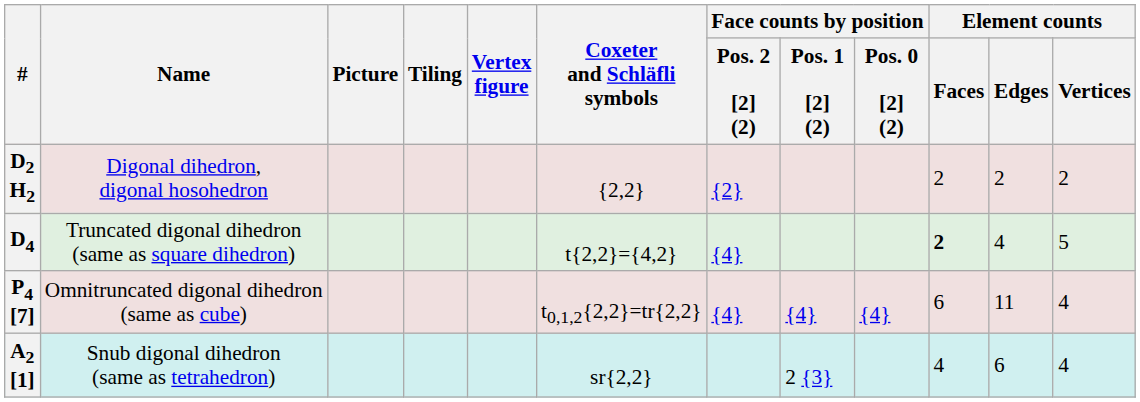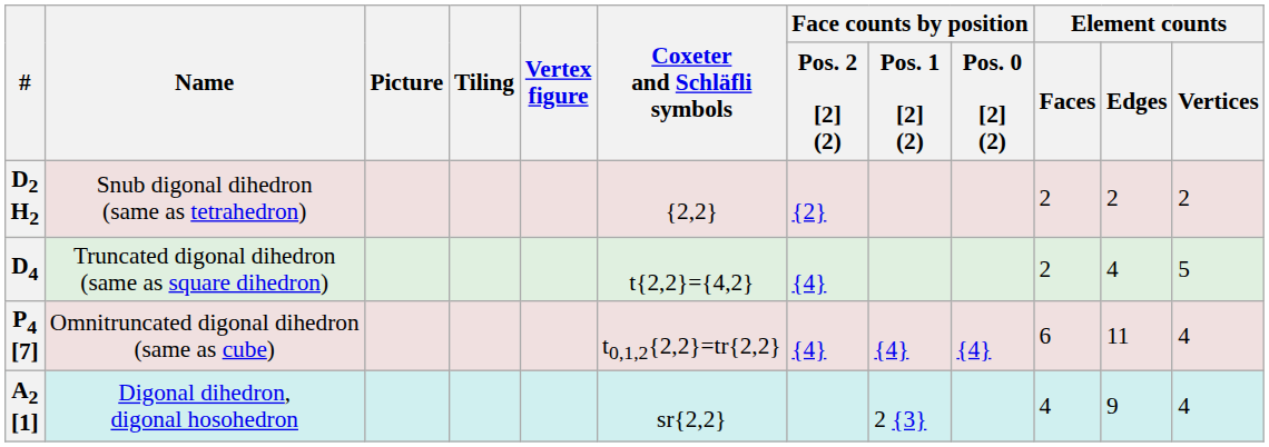 <table class="wikitable">
 <tr>
 <th rowspan=2>#</th>
 <th rowspan=2>Name</th>
 <th rowspan=2>Picture</th>
 <th rowspan=2>Tiling</th>
 <th rowspan=2><a href='#'>Vertex<br>figure</a></th>
 <th rowspan=2><a href='#'>Coxeter</a><br>and <a href='#'>Schläfli</a><br>symbols</th>
 <th colspan=3>Face counts by position</th>
 <th colspan=3>Element counts</th>
 </tr>
 <tr>
 <th>Pos. 2<br><br>[2]<br>(2)</th>
 <th>Pos. 1<br><br>[2]<br>(2)</th>
 <th>Pos. 0<br><br>[2]<br>(2)</th>
 <th>Faces</th>
 <th>Edges</th>
 <th>Vertices</th>
 </tr>
 <tr bgcolor="#f0e0e0">
 <th>D<sub>2</sub><br>H<sub>2</sub></th>
-<td align=center><a href='#'>Digonal dihedron</a>,<br><a href='#'>digonal hosohedron</a></td>
+<td align=center>Snub digonal dihedron<br>(same as <a href='#'>tetrahedron</a>)</td>
 <td></td>
 <td></td>
 <td></td>
 <td align=center><br>{2,2}</td>
 <td><br><a href='#'>{2}</a></td>
 <td></td>
 <td></td>
 <td>2</td>
 <td>2</td>
 <td>2</td>
 </tr>
 <tr bgcolor="#e0f0e0">
 <th>D<sub>4</sub></th>
 <td align=center>Truncated digonal dihedron<br>(same as <a href='#'>square dihedron</a>)</td>
 <td></td>
 <td></td>
 <td></td>
 <td align=center><br>t{2,2}={4,2}</td>
 <td><br><a href='#'>{4}</a></td>
 <td></td>
 <td></td>
-<td><strong>2</strong></td>
+<td>2</td>
 <td>4</td>
 <td>5</td>
 </tr>
 <tr bgcolor="#f0e0e0">
 <th>P<sub>4</sub><br>[7]</th>
 <td align=center>Omnitruncated digonal dihedron<br>(same as <a href='#'>cube</a>)</td>
 <td></td>
 <td></td>
 <td></td>
 <td align=center><br>t<sub>0,1,2</sub>{2,2}=tr{2,2}</td>
 <td><br><a href='#'>{4}</a></td>
 <td><br><a href='#'>{4}</a></td>
 <td><br><a href='#'>{4}</a></td>
 <td>6</td>
 <td>11</td>
 <td>4</td>
 </tr>
 <tr bgcolor="#d0f0f0">
 <th>A<sub>2</sub><br>[1]</th>
-<td align=center>Snub digonal dihedron<br>(same as <a href='#'>tetrahedron</a>)</td>
+<td align=center><a href='#'>Digonal dihedron</a>,<br><a href='#'>digonal hosohedron</a></td>
 <td></td>
 <td></td>
 <td></td>
 <td align=center><br>sr{2,2}</td>
 <td></td>
 <td><br>2 <a href='#'>{3}</a></td>
 <td></td>
 <td>4</td>
-<td>6</td>
+<td>9</td>
 <td>4</td>
 </tr>
 </table>
